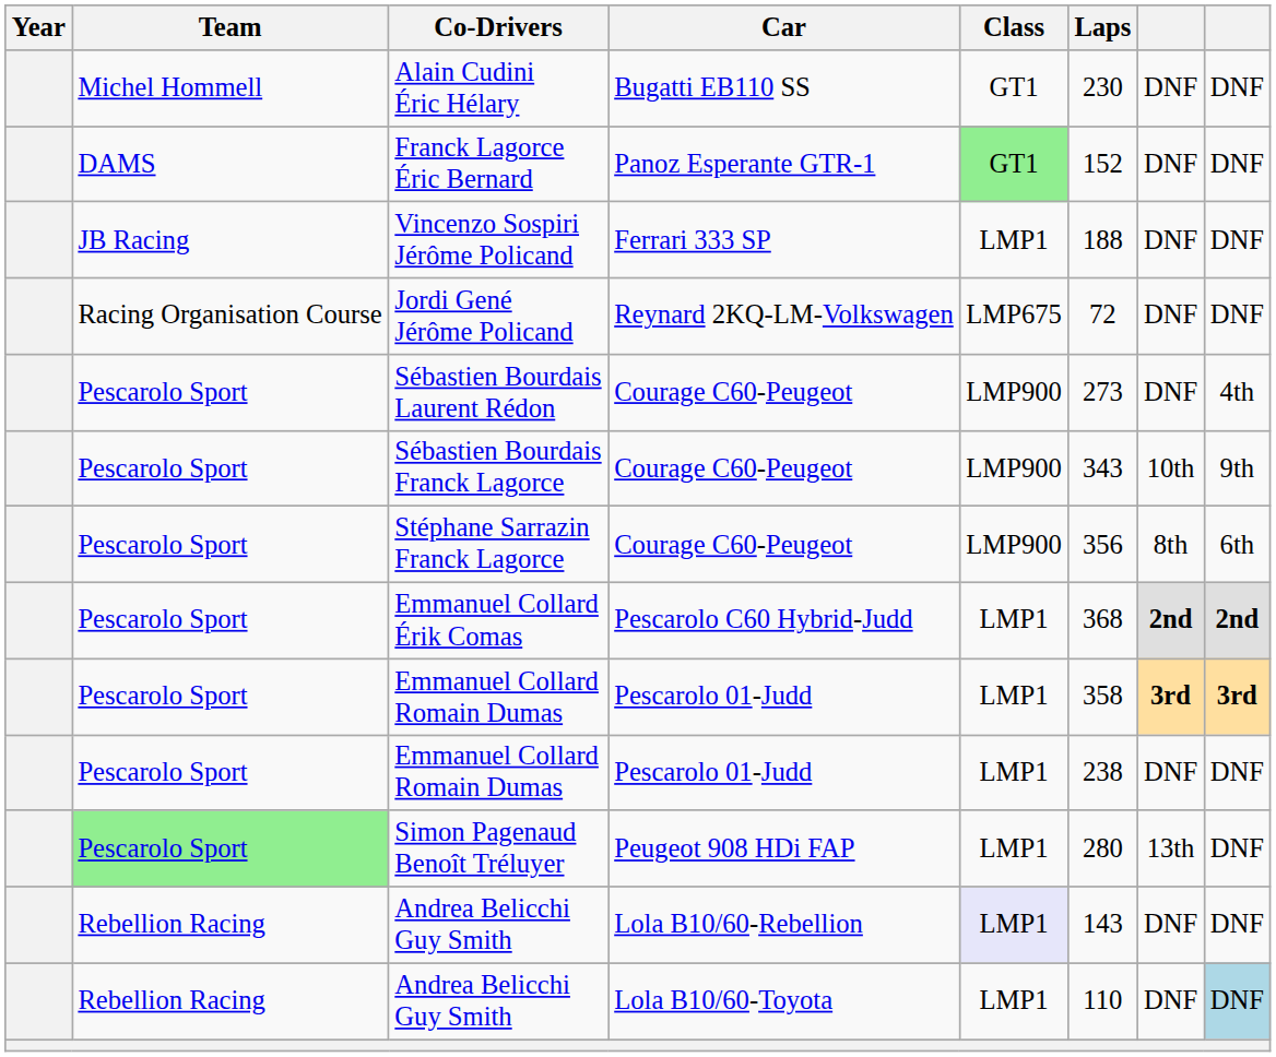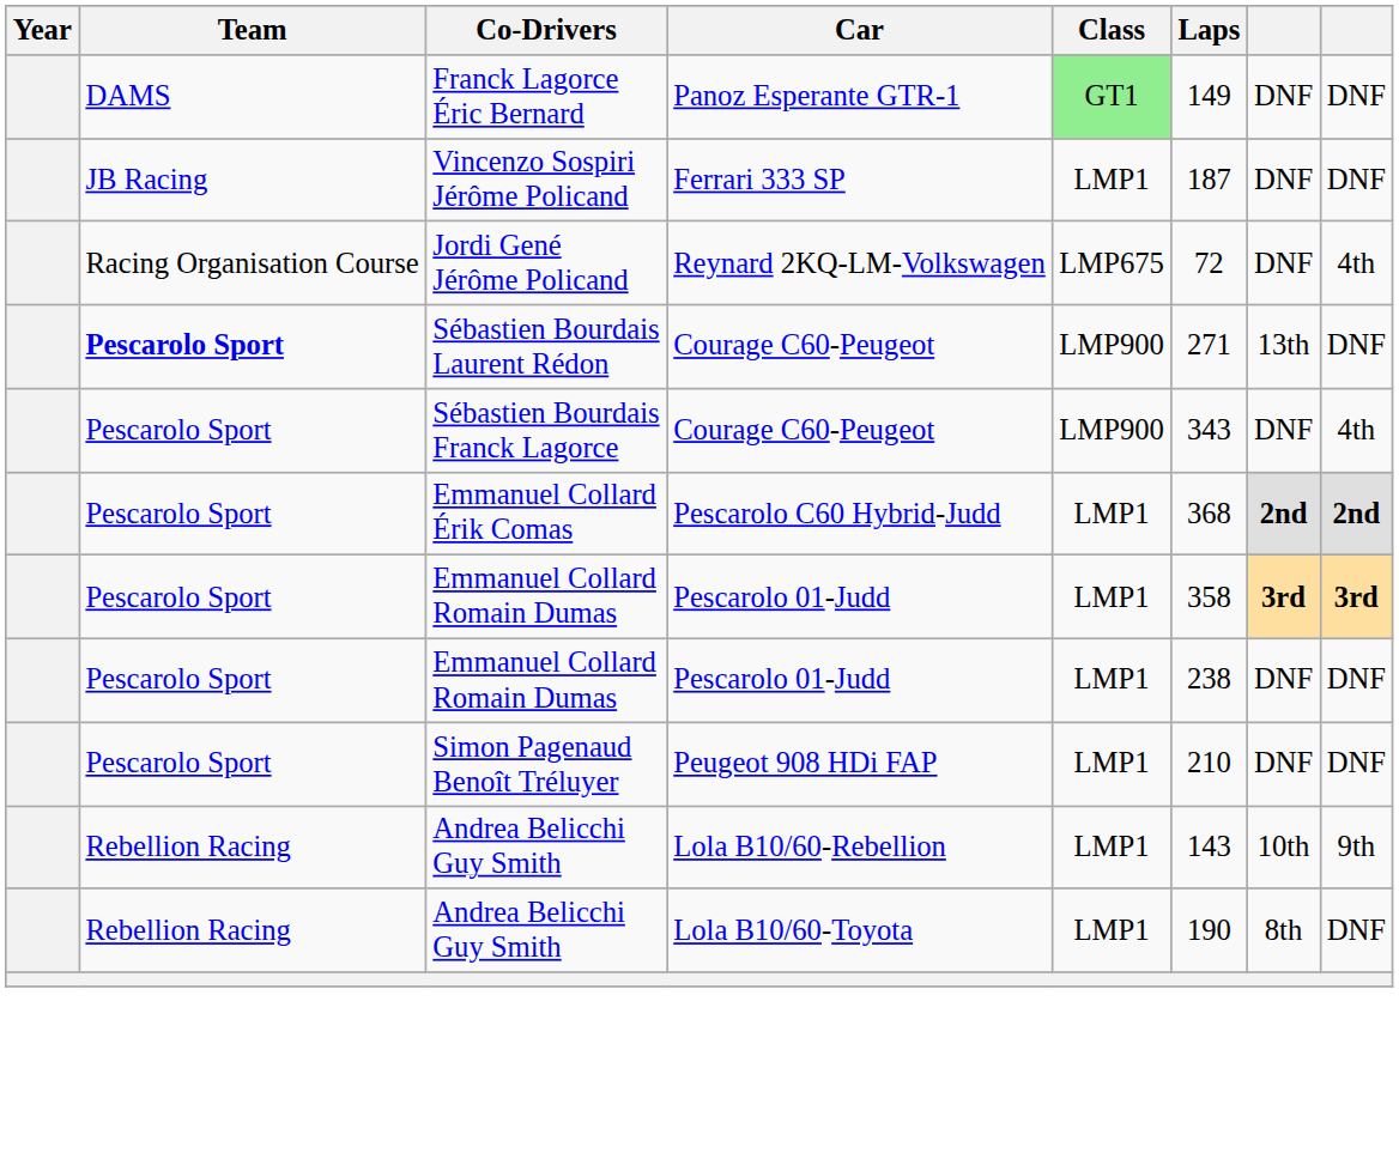 <table class="wikitable" style="text-align:center; font-size:90%">
 <tr>
 <th>Year</th>
 <th>Team</th>
 <th>Co-Drivers</th>
 <th>Car</th>
 <th>Class</th>
 <th>Laps</th>
 <th></th>
 <th></th>
 </tr>
 <tr>
 <th></th>
-<td align="left"> <a href='#'>Michel Hommell</a></td>
-<td align="left"> <a href='#'>Alain Cudini</a><br> <a href='#'>Éric Hélary</a></td>
-<td align="left"><a href='#'>Bugatti EB110</a> SS</td>
-<td>GT1</td>
-<td>230</td>
-<td>DNF</td>
-<td>DNF</td>
-</tr>
-<tr>
-<th></th>
 <td align="left"> <a href='#'>DAMS</a></td>
 <td align="left"> <a href='#'>Franck Lagorce</a><br> <a href='#'>Éric Bernard</a></td>
 <td align="left"><a href='#'>Panoz Esperante GTR-1</a></td>
 <td style="background: lightgreen;">GT1</td>
-<td>152</td>
+<td>149</td>
 <td>DNF</td>
 <td>DNF</td>
 </tr>
 <tr>
 <th></th>
 <td align="left"> <a href='#'>JB Racing</a></td>
 <td align="left"> <a href='#'>Vincenzo Sospiri</a><br> <a href='#'>Jérôme Policand</a></td>
 <td align="left"><a href='#'>Ferrari 333 SP</a></td>
 <td>LMP1</td>
-<td>188</td>
+<td>187</td>
 <td>DNF</td>
 <td>DNF</td>
 </tr>
 <tr>
 <th></th>
 <td align="left" nowrap> Racing Organisation Course</td>
 <td align="left" nowrap> <a href='#'>Jordi Gené</a><br> <a href='#'>Jérôme Policand</a></td>
 <td align="left"><a href='#'>Reynard</a> 2KQ-LM-<a href='#'>Volkswagen</a></td>
 <td>LMP675</td>
 <td>72</td>
 <td>DNF</td>
-<td>DNF</td>
+<td>4th</td>
 </tr>
 <tr>
 <th></th>
-<td align="left"> <a href='#'>Pescarolo Sport</a></td>
+<td align="left"><strong> <a href='#'>Pescarolo Sport</a></strong></td>
 <td align="left"> <a href='#'>Sébastien Bourdais</a><br> <a href='#'>Laurent Rédon</a></td>
 <td align="left" nowrap><a href='#'>Courage C60</a>-<a href='#'>Peugeot</a></td>
 <td>LMP900</td>
-<td>273</td>
+<td>271</td>
+<td>13th</td>
 <td>DNF</td>
-<td>4th</td>
 </tr>
 <tr>
 <th></th>
 <td align="left"> <a href='#'>Pescarolo Sport</a></td>
 <td align="left"> <a href='#'>Sébastien Bourdais</a><br> <a href='#'>Franck Lagorce</a></td>
 <td align="left"><a href='#'>Courage C60</a>-<a href='#'>Peugeot</a></td>
 <td>LMP900</td>
 <td>343</td>
-<td>10th</td>
-<td>9th</td>
-</tr>
-<tr>
-<th></th>
-<td align="left"> <a href='#'>Pescarolo Sport</a></td>
-<td align="left"> <a href='#'>Stéphane Sarrazin</a><br> <a href='#'>Franck Lagorce</a></td>
-<td align="left"><a href='#'>Courage C60</a>-<a href='#'>Peugeot</a></td>
-<td>LMP900</td>
-<td>356</td>
-<td>8th</td>
-<td>6th</td>
+<td>DNF</td>
+<td>4th</td>
 </tr>
 <tr>
 <th></th>
 <td align="left"> <a href='#'>Pescarolo Sport</a></td>
 <td align="left"> <a href='#'>Emmanuel Collard</a><br> <a href='#'>Érik Comas</a></td>
 <td align="left"><a href='#'>Pescarolo C60 Hybrid</a>-<a href='#'>Judd</a></td>
 <td>LMP1</td>
 <td>368</td>
 <td style="background:#DFDFDF;"><strong>2nd</strong></td>
 <td style="background:#DFDFDF;"><strong>2nd</strong></td>
 </tr>
 <tr>
 <th></th>
 <td align="left"> <a href='#'>Pescarolo Sport</a></td>
 <td align="left"> <a href='#'>Emmanuel Collard</a><br> <a href='#'>Romain Dumas</a></td>
 <td align="left"><a href='#'>Pescarolo 01</a>-<a href='#'>Judd</a></td>
 <td>LMP1</td>
 <td>358</td>
 <td style="background:#FFDF9F;"><strong>3rd</strong></td>
 <td style="background:#FFDF9F;"><strong>3rd</strong></td>
 </tr>
 <tr>
 <th></th>
 <td align="left"> <a href='#'>Pescarolo Sport</a></td>
 <td align="left"> <a href='#'>Emmanuel Collard</a><br> <a href='#'>Romain Dumas</a></td>
 <td align="left"><a href='#'>Pescarolo 01</a>-<a href='#'>Judd</a></td>
 <td>LMP1</td>
 <td>238</td>
 <td>DNF</td>
 <td>DNF</td>
 </tr>
 <tr>
 <th></th>
-<td align="left" style="background: lightgreen;"> <a href='#'>Pescarolo Sport</a></td>
+<td align="left"> <a href='#'>Pescarolo Sport</a></td>
 <td align="left"> <a href='#'>Simon Pagenaud</a><br> <a href='#'>Benoît Tréluyer</a></td>
 <td align="left"><a href='#'>Peugeot 908 HDi FAP</a></td>
 <td>LMP1</td>
-<td>280</td>
-<td>13th</td>
+<td>210</td>
+<td>DNF</td>
 <td>DNF</td>
 </tr>
 <tr>
 <th></th>
 <td align="left"> <a href='#'>Rebellion Racing</a></td>
 <td align="left"> <a href='#'>Andrea Belicchi</a><br> <a href='#'>Guy Smith</a></td>
 <td align="left"><a href='#'>Lola B10/60</a>-<a href='#'>Rebellion</a></td>
-<td style="background: lavender;">LMP1</td>
+<td>LMP1</td>
 <td>143</td>
-<td>DNF</td>
-<td>DNF</td>
+<td>10th</td>
+<td>9th</td>
 </tr>
 <tr>
 <th></th>
 <td align="left"> <a href='#'>Rebellion Racing</a></td>
 <td align="left"> <a href='#'>Andrea Belicchi</a><br> <a href='#'>Guy Smith</a></td>
 <td align="left"><a href='#'>Lola B10/60</a>-<a href='#'>Toyota</a></td>
 <td>LMP1</td>
-<td>110</td>
+<td>190</td>
+<td>8th</td>
 <td>DNF</td>
-<td style="background: lightblue;">DNF</td>
 </tr>
 <tr>
 <th colspan="8"></th>
 </tr>
 </table>
